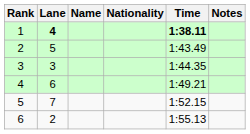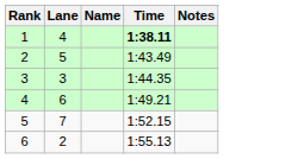 <table class="wikitable sortable" style="text-align:center">
 <tr>
 <th>Rank</th>
 <th>Lane</th>
 <th>Name</th>
-<th>Nationality</th>
 <th>Time</th>
 <th>Notes</th>
 </tr>
 <tr bgcolor=ccffcc>
 <td>1</td>
-<td><strong>4</strong></td>
-<td align=left></td>
+<td>4</td>
 <td align=left></td>
 <td><strong>1:38.11</strong></td>
 <td><strong></strong> <strong></strong></td>
 </tr>
 <tr bgcolor=ccffcc>
 <td>2</td>
 <td>5</td>
 <td align=left></td>
-<td align=left></td>
 <td>1:43.49</td>
 <td><strong></strong></td>
 </tr>
 <tr bgcolor=ccffcc>
 <td>3</td>
 <td>3</td>
-<td align=left></td>
 <td align=left></td>
 <td>1:44.35</td>
 <td><strong></strong></td>
 </tr>
 <tr bgcolor=ccffcc>
 <td>4</td>
 <td>6</td>
 <td align=left></td>
-<td align=left></td>
 <td>1:49.21</td>
 <td><strong></strong></td>
 </tr>
 <tr>
 <td>5</td>
 <td>7</td>
-<td align=left></td>
 <td align=left></td>
 <td>1:52.15</td>
 <td></td>
 </tr>
 <tr>
 <td>6</td>
 <td>2</td>
 <td align=left></td>
-<td align=left></td>
 <td>1:55.13</td>
 <td></td>
 </tr>
 </table>
